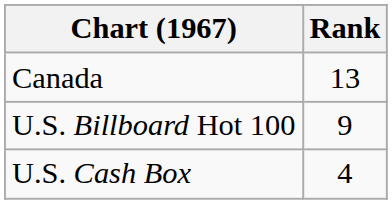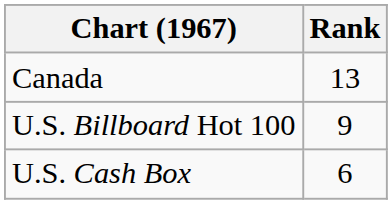 <table class="wikitable sortable">
 <tr>
 <th align="left">Chart (1967)</th>
 <th style="text-align:center;">Rank</th>
 </tr>
 <tr>
 <td>Canada</td>
 <td style="text-align:center;">13</td>
 </tr>
 <tr>
 <td>U.S. <em>Billboard</em> Hot 100</td>
 <td style="text-align:center;">9</td>
 </tr>
 <tr>
 <td>U.S. <em>Cash Box</em></td>
-<td style="text-align:center;">4</td>
+<td style="text-align:center;">6</td>
 </tr>
 </table>
